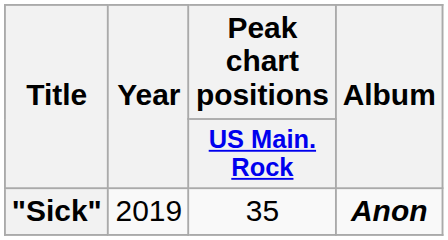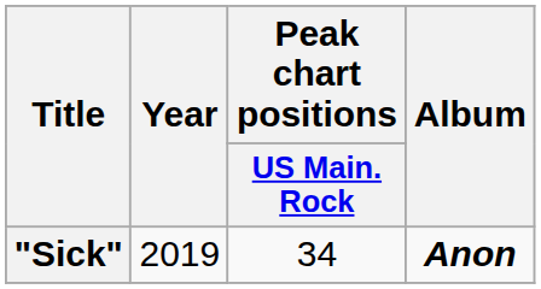 <table class="wikitable plainrowheaders" style="text-align:center;">
 <tr>
 <th scope="col" rowspan="2">Title</th>
 <th scope="col" rowspan="2">Year</th>
 <th scope="col" colspan="1">Peak chart positions</th>
 <th scope="col" rowspan="2">Album</th>
 </tr>
 <tr>
 <th scope="col" style="width:3em;font-size:85%;"><a href='#'>US Main. Rock</a></th>
 </tr>
 <tr>
 <th scope="row">"Sick"</th>
 <td rowspan="2">2019</td>
-<td>35</td>
+<td>34</td>
 <td><strong><em>Anon</em></strong></td>
 </tr>
 </table>
